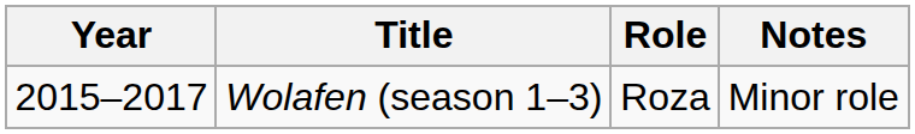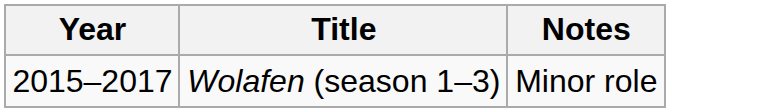 <table class="wikitable">
 <tr>
 <th>Year</th>
 <th>Title</th>
-<th>Role</th>
 <th>Notes</th>
 </tr>
 <tr>
 <td>2015–2017</td>
 <td><em>Wolafen</em> (season 1–3)<em></td>
-<td>Roza</td>
 <td>Minor role</td>
 </tr>
 </table>
